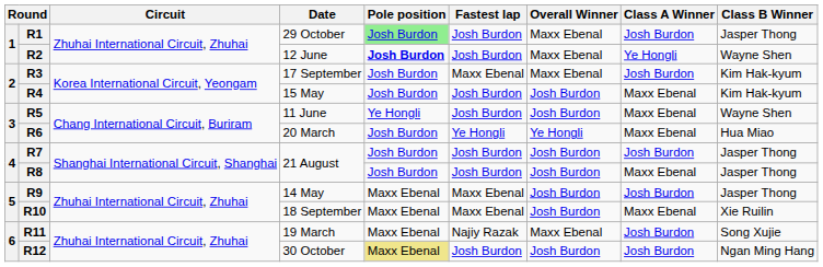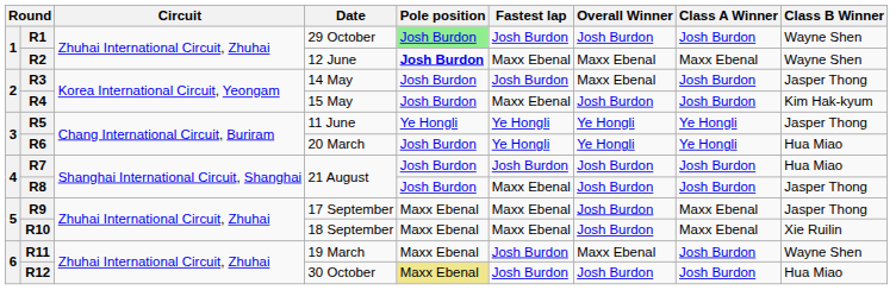 <table class="wikitable" style="font-size: 85%">
 <tr>
 <th colspan=2>Round</th>
 <th>Circuit</th>
 <th>Date</th>
 <th>Pole position</th>
 <th>Fastest lap</th>
 <th>Overall Winner</th>
 <th>Class A Winner</th>
 <th>Class B Winner</th>
 </tr>
 <tr>
 <th rowspan=2>1</th>
 <th>R1</th>
 <td rowspan=2> <a href='#'>Zhuhai International Circuit</a>, <a href='#'>Zhuhai</a></td>
 <td>29 October</td>
 <td style="background: lightgreen;"> <a href='#'>Josh Burdon</a></td>
 <td> <a href='#'>Josh Burdon</a></td>
-<td> Maxx Ebenal</td>
 <td> <a href='#'>Josh Burdon</a></td>
-<td> Jasper Thong</td>
+<td> <a href='#'>Josh Burdon</a></td>
+<td> Wayne Shen</td>
 </tr>
 <tr>
 <th>R2</th>
 <td>12 June</td>
 <td><strong> <a href='#'>Josh Burdon</a></strong></td>
-<td> <a href='#'>Josh Burdon</a></td>
 <td> Maxx Ebenal</td>
-<td> <a href='#'>Ye Hongli</a></td>
+<td> Maxx Ebenal</td>
+<td> Maxx Ebenal</td>
 <td> Wayne Shen</td>
 </tr>
 <tr>
 <th rowspan=2>2</th>
 <th>R3</th>
 <td rowspan=2> <a href='#'>Korea International Circuit</a>, <a href='#'>Yeongam</a></td>
-<td>17 September</td>
+<td>14 May</td>
+<td> <a href='#'>Josh Burdon</a></td>
 <td> <a href='#'>Josh Burdon</a></td>
 <td> Maxx Ebenal</td>
-<td> Maxx Ebenal</td>
 <td> <a href='#'>Josh Burdon</a></td>
-<td> Kim Hak-kyum</td>
+<td> Jasper Thong</td>
 </tr>
 <tr>
 <th>R4</th>
 <td>15 May</td>
 <td> <a href='#'>Josh Burdon</a></td>
+<td> Maxx Ebenal</td>
 <td> <a href='#'>Josh Burdon</a></td>
 <td> <a href='#'>Josh Burdon</a></td>
-<td> Maxx Ebenal</td>
 <td> Kim Hak-kyum</td>
 </tr>
 <tr>
 <th rowspan=2>3</th>
 <th>R5</th>
 <td rowspan=2> <a href='#'>Chang International Circuit</a>, <a href='#'>Buriram</a></td>
 <td>11 June</td>
 <td> <a href='#'>Ye Hongli</a></td>
-<td> <a href='#'>Josh Burdon</a></td>
-<td> <a href='#'>Josh Burdon</a></td>
-<td> Maxx Ebenal</td>
-<td> Wayne Shen</td>
+<td> <a href='#'>Ye Hongli</a></td>
+<td> <a href='#'>Ye Hongli</a></td>
+<td> <a href='#'>Ye Hongli</a></td>
+<td> Jasper Thong</td>
 </tr>
 <tr>
 <th>R6</th>
 <td>20 March</td>
 <td> <a href='#'>Josh Burdon</a></td>
 <td> <a href='#'>Ye Hongli</a></td>
 <td> <a href='#'>Ye Hongli</a></td>
-<td> Maxx Ebenal</td>
+<td> <a href='#'>Ye Hongli</a></td>
 <td> Hua Miao</td>
 </tr>
 <tr>
 <th rowspan=2>4</th>
 <th>R7</th>
 <td rowspan=2> <a href='#'>Shanghai International Circuit</a>, <a href='#'>Shanghai</a></td>
 <td rowspan=2>21 August</td>
 <td> <a href='#'>Josh Burdon</a></td>
 <td> <a href='#'>Josh Burdon</a></td>
 <td> <a href='#'>Josh Burdon</a></td>
 <td> <a href='#'>Josh Burdon</a></td>
-<td> Jasper Thong</td>
+<td> Hua Miao</td>
 </tr>
 <tr>
 <th>R8</th>
 <td> <a href='#'>Josh Burdon</a></td>
+<td> Maxx Ebenal</td>
 <td> <a href='#'>Josh Burdon</a></td>
 <td> <a href='#'>Josh Burdon</a></td>
-<td> Maxx Ebenal</td>
 <td> Jasper Thong</td>
 </tr>
 <tr>
 <th rowspan=2>5</th>
 <th>R9</th>
 <td rowspan=2> <a href='#'>Zhuhai International Circuit</a>, <a href='#'>Zhuhai</a></td>
-<td>14 May</td>
+<td>17 September</td>
 <td> Maxx Ebenal</td>
 <td> Maxx Ebenal</td>
 <td> <a href='#'>Josh Burdon</a></td>
-<td> <a href='#'>Josh Burdon</a></td>
+<td> Maxx Ebenal</td>
 <td> Jasper Thong</td>
 </tr>
 <tr>
 <th>R10</th>
 <td>18 September</td>
 <td> Maxx Ebenal</td>
 <td> Maxx Ebenal</td>
 <td> <a href='#'>Josh Burdon</a></td>
 <td> Maxx Ebenal</td>
 <td> Xie Ruilin</td>
 </tr>
 <tr>
 <th rowspan=2>6</th>
 <th>R11</th>
 <td rowspan=2> <a href='#'>Zhuhai International Circuit</a>, <a href='#'>Zhuhai</a></td>
 <td>19 March</td>
 <td> Maxx Ebenal</td>
-<td> Najiy Razak</td>
+<td> <a href='#'>Josh Burdon</a></td>
 <td> Maxx Ebenal</td>
 <td> <a href='#'>Josh Burdon</a></td>
-<td> Song Xujie</td>
+<td> Wayne Shen</td>
 </tr>
 <tr>
 <th>R12</th>
 <td>30 October</td>
 <td style="background: khaki;"> Maxx Ebenal</td>
 <td> <a href='#'>Josh Burdon</a></td>
 <td> <a href='#'>Josh Burdon</a></td>
 <td> <a href='#'>Josh Burdon</a></td>
-<td> Ngan Ming Hang</td>
+<td> Hua Miao</td>
 </tr>
 </table>
